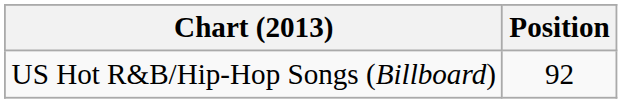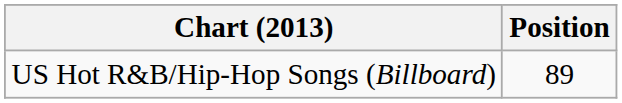 <table class="wikitable sortable plainrowheaders">
 <tr>
 <th scope="col">Chart (2013)</th>
 <th scope="col">Position</th>
 </tr>
 <tr>
 <td>US Hot R&B/Hip-Hop Songs (<em>Billboard</em>)</td>
-<td style="text-align:center;">92</td>
+<td style="text-align:center;">89</td>
 </tr>
 </table>
